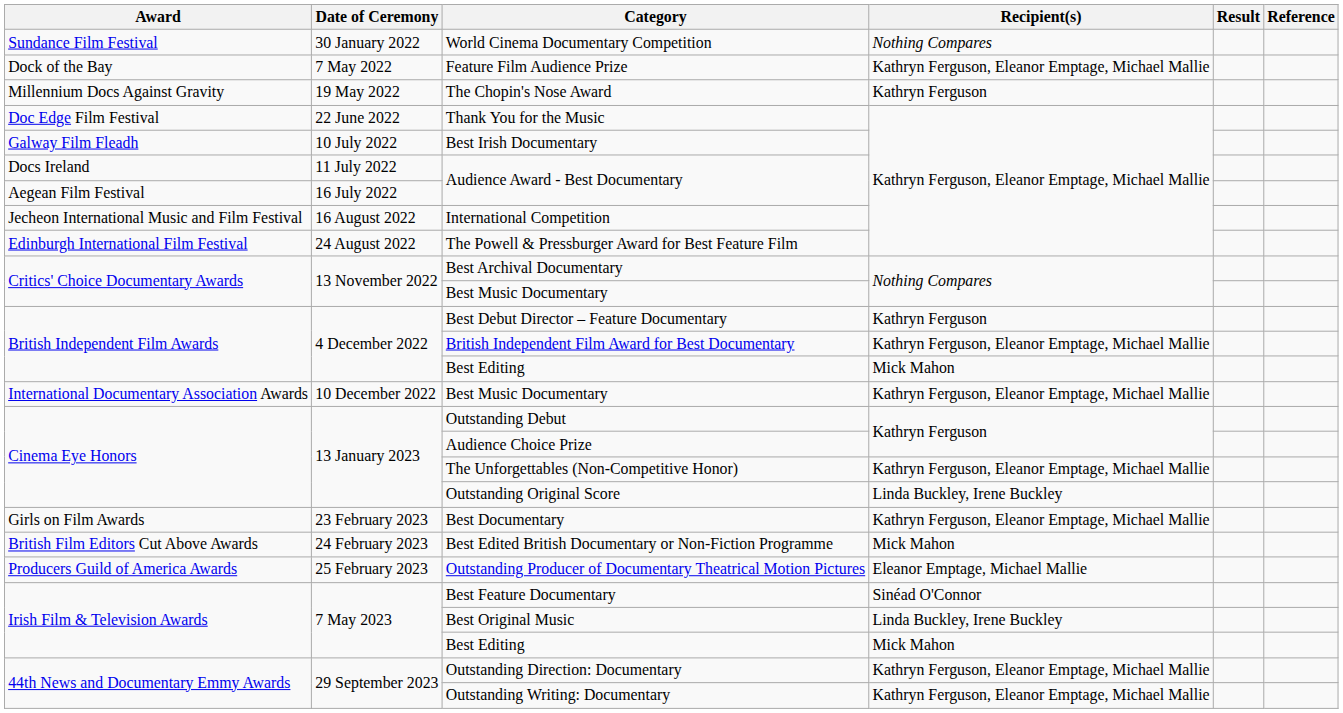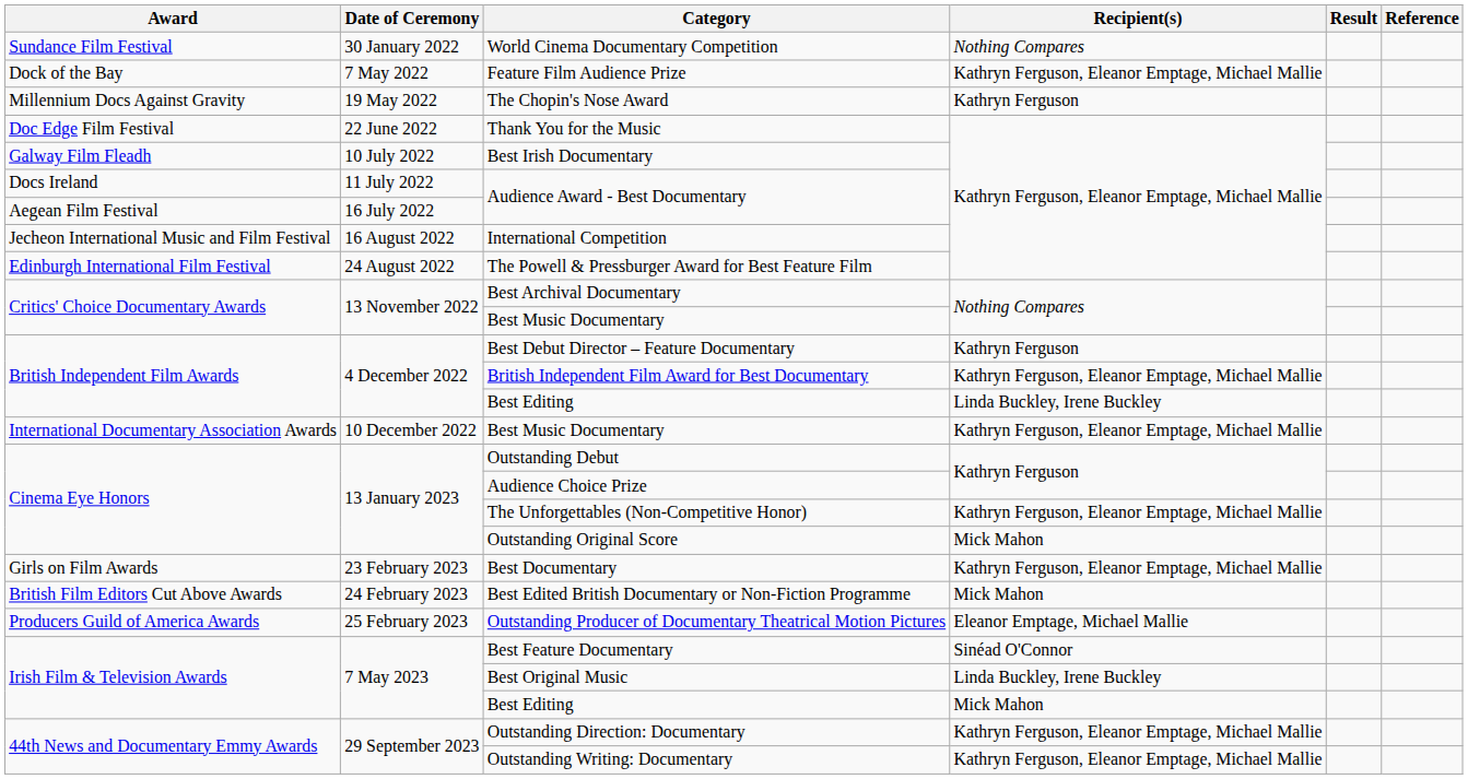 <table class="wikitable">
 <tr>
 <th>Award</th>
 <th>Date of Ceremony</th>
 <th>Category</th>
 <th>Recipient(s)</th>
 <th>Result</th>
 <th>Reference</th>
 </tr>
 <tr>
 <td><a href='#'>Sundance Film Festival</a></td>
 <td>30 January 2022</td>
 <td>World Cinema Documentary Competition</td>
 <td><em>Nothing Compares</em></td>
 <td></td>
 <td></td>
 </tr>
 <tr>
 <td>Dock of the Bay</td>
 <td>7 May 2022</td>
 <td>Feature Film Audience Prize</td>
 <td>Kathryn Ferguson, Eleanor Emptage, Michael Mallie</td>
 <td></td>
 <td></td>
 </tr>
 <tr>
 <td>Millennium Docs Against Gravity</td>
 <td>19 May 2022</td>
 <td>The Chopin's Nose Award</td>
 <td>Kathryn Ferguson</td>
 <td></td>
 <td></td>
 </tr>
 <tr>
 <td><a href='#'>Doc Edge</a> Film Festival</td>
 <td>22 June 2022</td>
 <td>Thank You for the Music</td>
 <td rowspan=6>Kathryn Ferguson, Eleanor Emptage, Michael Mallie</td>
 <td></td>
 <td></td>
 </tr>
 <tr>
 <td><a href='#'>Galway Film Fleadh</a></td>
 <td>10 July 2022</td>
 <td>Best Irish Documentary</td>
 <td></td>
 <td></td>
 </tr>
 <tr>
 <td>Docs Ireland</td>
 <td>11 July 2022</td>
 <td rowspan=2>Audience Award - Best Documentary</td>
 <td></td>
 <td></td>
 </tr>
 <tr>
 <td>Aegean Film Festival</td>
 <td>16 July 2022</td>
 <td></td>
 <td></td>
 </tr>
 <tr>
 <td>Jecheon International Music and Film Festival</td>
 <td>16 August 2022</td>
 <td>International Competition</td>
 <td></td>
 <td></td>
 </tr>
 <tr>
 <td><a href='#'>Edinburgh International Film Festival</a></td>
 <td>24 August 2022</td>
 <td>The Powell & Pressburger Award for Best Feature Film</td>
 <td></td>
 <td></td>
 </tr>
 <tr>
 <td rowspan=2><a href='#'>Critics' Choice Documentary Awards</a></td>
 <td rowspan=2>13 November 2022</td>
 <td>Best Archival Documentary</td>
 <td rowspan=2><em>Nothing Compares</em></td>
 <td></td>
 <td></td>
 </tr>
 <tr>
 <td>Best Music Documentary</td>
 <td></td>
 <td></td>
 </tr>
 <tr>
 <td rowspan=3><a href='#'>British Independent Film Awards</a></td>
 <td rowspan=3>4 December 2022</td>
 <td>Best Debut Director – Feature Documentary</td>
 <td>Kathryn Ferguson</td>
 <td></td>
 <td></td>
 </tr>
 <tr>
 <td><a href='#'>British Independent Film Award for Best Documentary</a></td>
 <td>Kathryn Ferguson, Eleanor Emptage, Michael Mallie</td>
 <td></td>
 <td></td>
 </tr>
 <tr>
 <td>Best Editing</td>
-<td>Mick Mahon</td>
+<td>Linda Buckley, Irene Buckley</td>
 <td></td>
 <td></td>
 </tr>
 <tr>
 <td><a href='#'>International Documentary Association</a> Awards</td>
 <td>10 December 2022</td>
 <td>Best Music Documentary</td>
 <td>Kathryn Ferguson, Eleanor Emptage, Michael Mallie</td>
 <td></td>
 <td></td>
 </tr>
 <tr>
 <td rowspan=4><a href='#'>Cinema Eye Honors</a></td>
 <td rowspan=4>13 January 2023</td>
 <td>Outstanding Debut</td>
 <td rowspan=2>Kathryn Ferguson</td>
 <td></td>
 <td></td>
 </tr>
 <tr>
 <td>Audience Choice Prize</td>
 <td></td>
 <td></td>
 </tr>
 <tr>
 <td>The Unforgettables (Non-Competitive Honor)</td>
 <td>Kathryn Ferguson, Eleanor Emptage, Michael Mallie</td>
 <td></td>
 <td></td>
 </tr>
 <tr>
 <td>Outstanding Original Score</td>
-<td>Linda Buckley, Irene Buckley</td>
+<td>Mick Mahon</td>
 <td></td>
 <td></td>
 </tr>
 <tr>
 <td>Girls on Film Awards</td>
 <td>23 February 2023</td>
 <td>Best Documentary</td>
 <td>Kathryn Ferguson, Eleanor Emptage, Michael Mallie</td>
 <td></td>
 <td></td>
 </tr>
 <tr>
 <td><a href='#'>British Film Editors</a> Cut Above Awards</td>
 <td>24 February 2023</td>
 <td>Best Edited British Documentary or Non-Fiction Programme</td>
 <td>Mick Mahon</td>
 <td></td>
 <td></td>
 </tr>
 <tr>
 <td><a href='#'>Producers Guild of America Awards</a></td>
 <td>25 February 2023</td>
 <td><a href='#'>Outstanding Producer of Documentary Theatrical Motion Pictures</a></td>
 <td>Eleanor Emptage, Michael Mallie</td>
 <td></td>
 <td></td>
 </tr>
 <tr>
 <td rowspan=3><a href='#'>Irish Film & Television Awards</a></td>
 <td rowspan=3>7 May 2023</td>
 <td>Best Feature Documentary</td>
 <td>Sinéad O'Connor</td>
 <td></td>
 <td></td>
 </tr>
 <tr>
 <td>Best Original Music</td>
 <td>Linda Buckley, Irene Buckley</td>
 <td></td>
 <td></td>
 </tr>
 <tr>
 <td>Best Editing</td>
 <td>Mick Mahon</td>
 <td></td>
 <td></td>
 </tr>
 <tr>
 <td rowspan="2"><a href='#'>44th News and Documentary Emmy Awards</a></td>
 <td rowspan="2">29 September 2023</td>
 <td>Outstanding Direction: Documentary</td>
 <td>Kathryn Ferguson, Eleanor Emptage, Michael Mallie</td>
 <td></td>
 <td></td>
 </tr>
 <tr>
 <td>Outstanding Writing: Documentary</td>
 <td>Kathryn Ferguson, Eleanor Emptage, Michael Mallie</td>
 <td></td>
 <td></td>
 </tr>
 </table>
